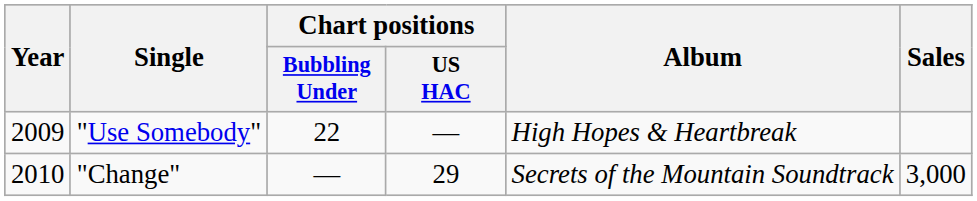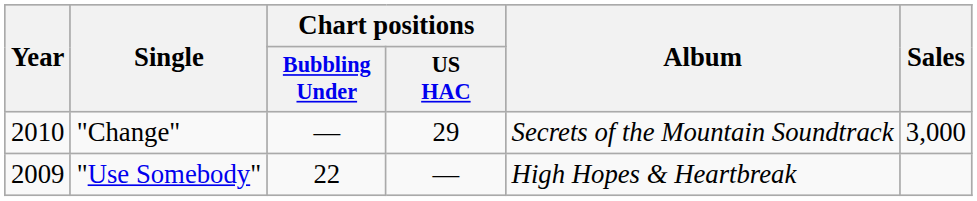 <table class="wikitable" style="text-align:center;">
 <tr>
 <th rowspan="2">Year</th>
 <th rowspan="2">Single</th>
 <th colspan="2">Chart positions</th>
 <th rowspan="2">Album</th>
 <th rowspan="2">Sales</th>
 </tr>
 <tr style="font-size:smaller;">
 <th style="width:65px;"><a href='#'>Bubbling Under</a></th>
 <th style="width:65px;">US <br><a href='#'>HAC</a></th>
 </tr>
 <tr>
+<td>2010</td>
+<td style="text-align:left;">"Change"</td>
+<td>—</td>
+<td>29</td>
+<td style="text-align:left;"><em>Secrets of the Mountain Soundtrack</em></td>
+<td>3,000</td>
+</tr>
+<tr>
 <td>2009</td>
 <td style="text-align:left;">"<a href='#'>Use Somebody</a>"</td>
 <td>22</td>
 <td>—</td>
 <td style="text-align:left;"><em>High Hopes & Heartbreak</em></td>
 <td></td>
 </tr>
-<tr>
-<td>2010</td>
-<td style="text-align:left;">"Change"</td>
-<td>—</td>
-<td>29</td>
-<td style="text-align:left;"><em>Secrets of the Mountain Soundtrack</em></td>
-<td>3,000</td>
-</tr>
 </table>
